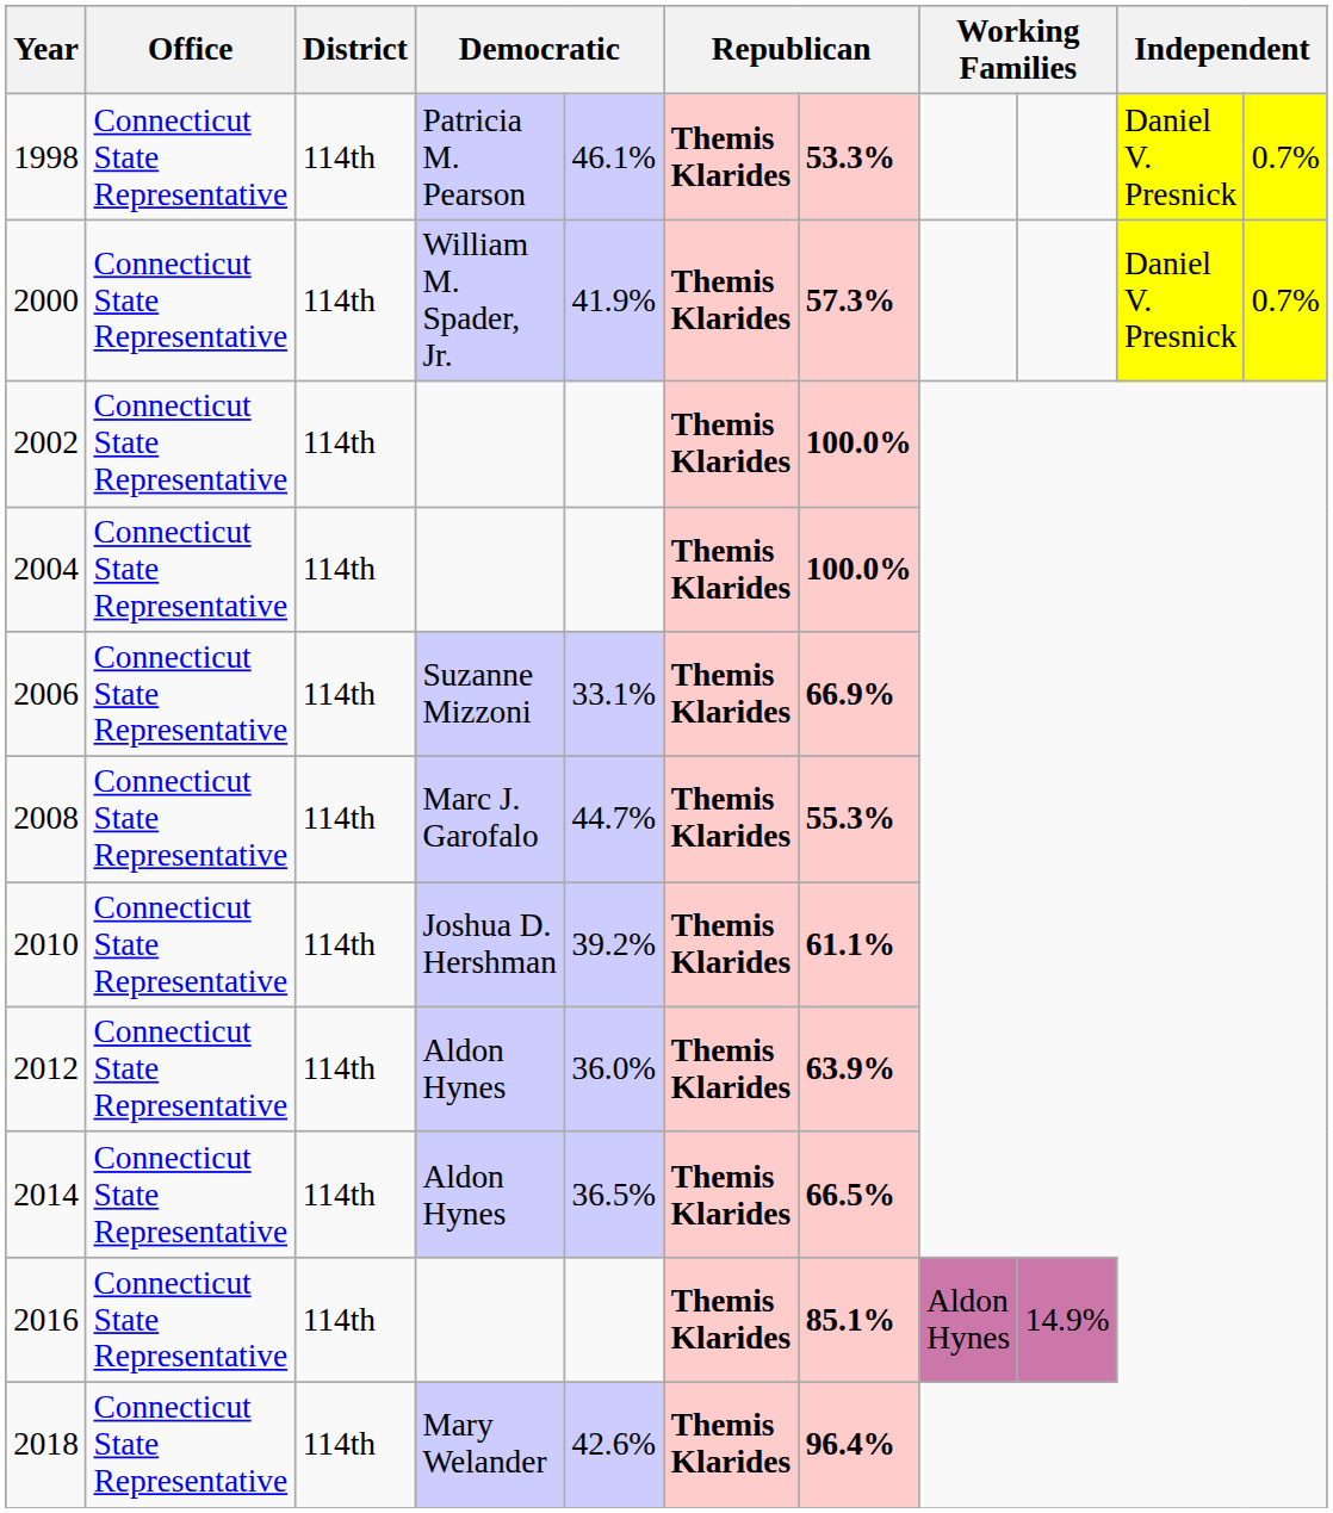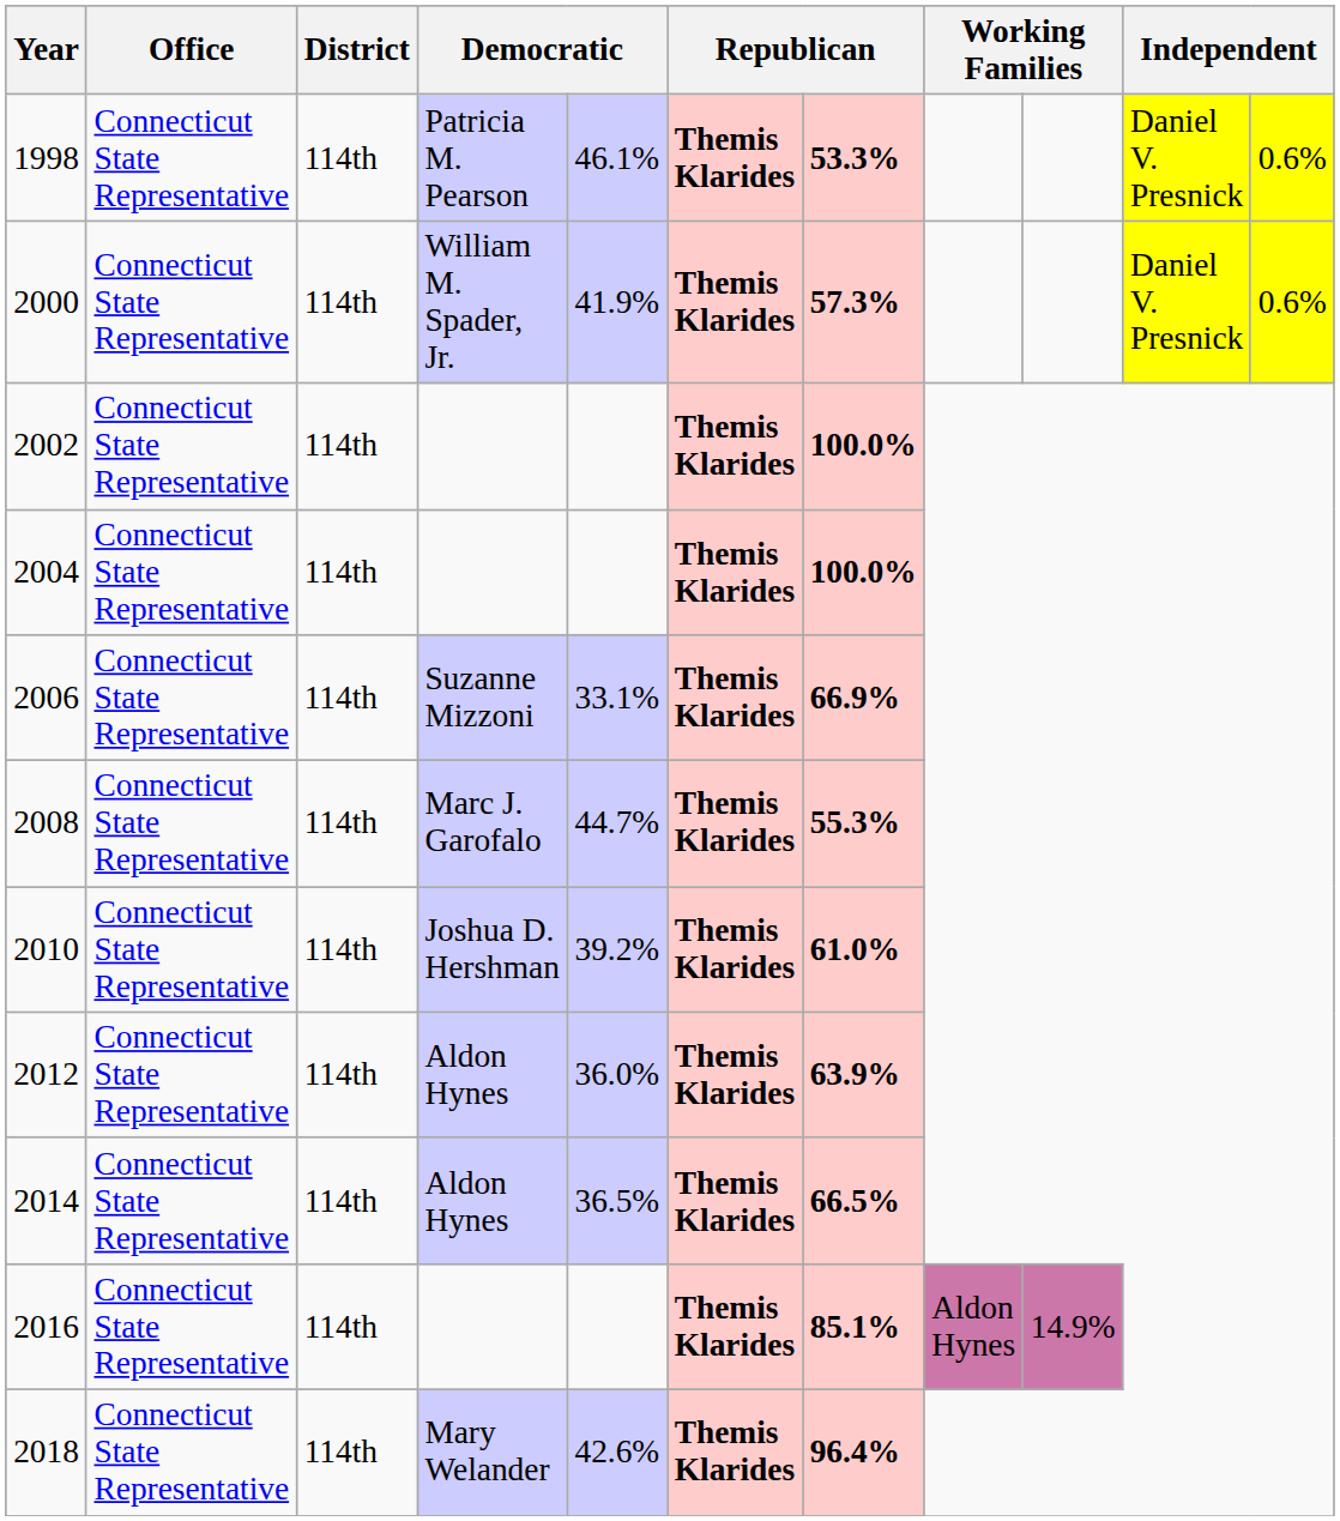 <table class="wikitable" style="width: 100%;">
 <tr>
 <th>Year</th>
 <th>Office</th>
 <th>District</th>
 <th colspan=2>Democratic</th>
 <th colspan=2>Republican</th>
 <th colspan=2>Working Families</th>
 <th colspan=2>Independent</th>
 </tr>
 <tr>
 <td style="text-align: left;">1998</td>
 <td style="text-align: left;"><a href='#'>Connecticut State Representative</a></td>
 <td style="text-align: left;">114th</td>
 <td style="background:#ccf;">Patricia M. Pearson</td>
 <td style="background:#ccf;">46.1%</td>
 <td style="background:#fcc;"><strong>Themis Klarides</strong></td>
 <td style="background:#fcc;"><strong>53.3%</strong></td>
 <td></td>
 <td></td>
 <td style="background:#ff0;">Daniel V. Presnick</td>
-<td style="background:#ff0;">0.7%</td>
+<td style="background:#ff0;">0.6%</td>
 </tr>
 <tr>
 <td style="text-align: left;">2000</td>
 <td style="text-align: left;"><a href='#'>Connecticut State Representative</a></td>
 <td style="text-align: left;">114th</td>
 <td style="background:#ccf;">William M. Spader, Jr.</td>
 <td style="background:#ccf;">41.9%</td>
 <td style="background:#fcc;"><strong>Themis Klarides</strong></td>
 <td style="background:#fcc;"><strong>57.3%</strong></td>
 <td></td>
 <td></td>
 <td style="background:#ff0;">Daniel V. Presnick</td>
-<td style="background:#ff0;">0.7%</td>
+<td style="background:#ff0;">0.6%</td>
 </tr>
 <tr>
 <td style="text-align: left;">2002</td>
 <td style="text-align: left;"><a href='#'>Connecticut State Representative</a></td>
 <td style="text-align: left;">114th</td>
 <td></td>
 <td></td>
 <td style="background:#fcc;"><strong>Themis Klarides</strong></td>
 <td style="background:#fcc;"><strong>100.0%</strong></td>
 </tr>
 <tr>
 <td style="text-align: left;">2004</td>
 <td style="text-align: left;"><a href='#'>Connecticut State Representative</a></td>
 <td style="text-align: left;">114th</td>
 <td></td>
 <td></td>
 <td style="background:#fcc;"><strong>Themis Klarides</strong></td>
 <td style="background:#fcc;"><strong>100.0%</strong></td>
 </tr>
 <tr>
 <td style="text-align: left;">2006</td>
 <td style="text-align: left;"><a href='#'>Connecticut State Representative</a></td>
 <td style="text-align: left;">114th</td>
 <td style="background:#ccf;">Suzanne Mizzoni</td>
 <td style="background:#ccf;">33.1%</td>
 <td style="background:#fcc;"><strong>Themis Klarides</strong></td>
 <td style="background:#fcc;"><strong>66.9%</strong></td>
 </tr>
 <tr>
 <td style="text-align: left;">2008</td>
 <td style="text-align: left;"><a href='#'>Connecticut State Representative</a></td>
 <td style="text-align: left;">114th</td>
 <td style="background:#ccf;">Marc J. Garofalo</td>
 <td style="background:#ccf;">44.7%</td>
 <td style="background:#fcc;"><strong>Themis Klarides</strong></td>
 <td style="background:#fcc;"><strong>55.3%</strong></td>
 </tr>
 <tr>
 <td style="text-align: left;">2010</td>
 <td style="text-align: left;"><a href='#'>Connecticut State Representative</a></td>
 <td style="text-align: left;">114th</td>
 <td style="background:#ccf;">Joshua D. Hershman</td>
 <td style="background:#ccf;">39.2%</td>
 <td style="background:#fcc;"><strong>Themis Klarides</strong></td>
-<td style="background:#fcc;"><strong>61.1%</strong></td>
+<td style="background:#fcc;"><strong>61.0%</strong></td>
 </tr>
 <tr>
 <td style="text-align: left;">2012</td>
 <td style="text-align: left;"><a href='#'>Connecticut State Representative</a></td>
 <td style="text-align: left;">114th</td>
 <td style="background:#ccf;">Aldon Hynes</td>
 <td style="background:#ccf;">36.0%</td>
 <td style="background:#fcc;"><strong>Themis Klarides</strong></td>
 <td style="background:#fcc;"><strong>63.9%</strong></td>
 </tr>
 <tr>
 <td style="text-align: left;">2014</td>
 <td style="text-align: left;"><a href='#'>Connecticut State Representative</a></td>
 <td style="text-align: left;">114th</td>
 <td style="background:#ccf;">Aldon Hynes</td>
 <td style="background:#ccf;">36.5%</td>
 <td style="background:#fcc;"><strong>Themis Klarides</strong></td>
 <td style="background:#fcc;"><strong>66.5%</strong></td>
 </tr>
 <tr>
 <td style="text-align: left;">2016</td>
 <td style="text-align: left;"><a href='#'>Connecticut State Representative</a></td>
 <td style="text-align: left;">114th</td>
 <td></td>
 <td></td>
 <td style="background:#fcc;"><strong>Themis Klarides</strong></td>
 <td style="background:#fcc;"><strong>85.1%</strong></td>
 <td style="background:#c7a;">Aldon Hynes</td>
 <td style="background:#c7a;">14.9%</td>
 </tr>
 <tr>
 <td style="text-align: left;">2018</td>
 <td style="text-align: left;"><a href='#'>Connecticut State Representative</a></td>
 <td style="text-align: left;">114th</td>
 <td style="background:#ccf;">Mary Welander</td>
 <td style="background:#ccf;">42.6%</td>
 <td style="background:#fcc;"><strong>Themis Klarides</strong></td>
 <td style="background:#fcc;"><strong>96.4%</strong></td>
 </tr>
 <tr>
 </tr>
 </table>
